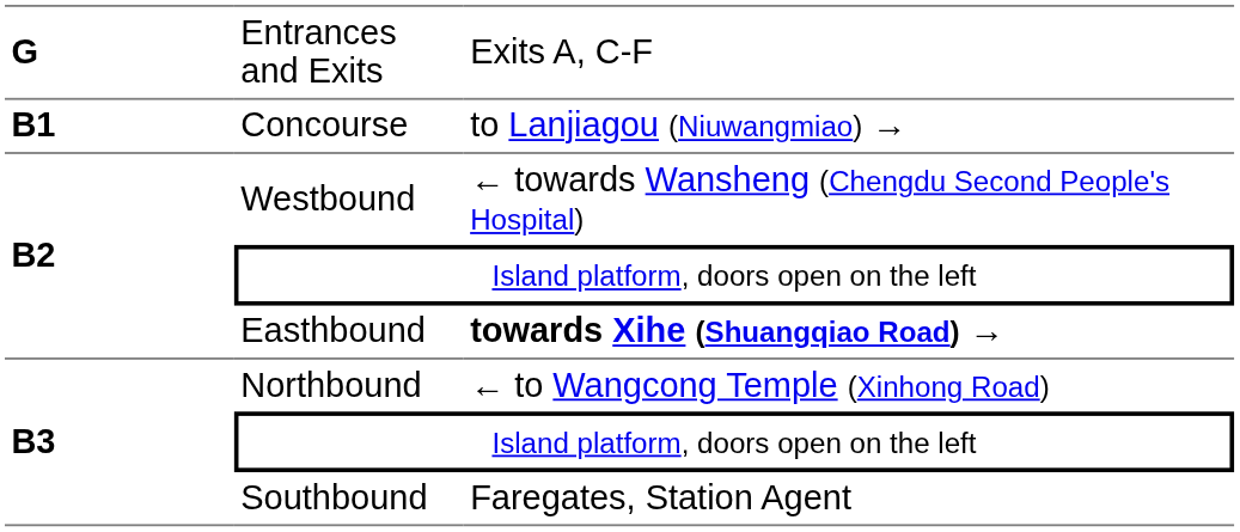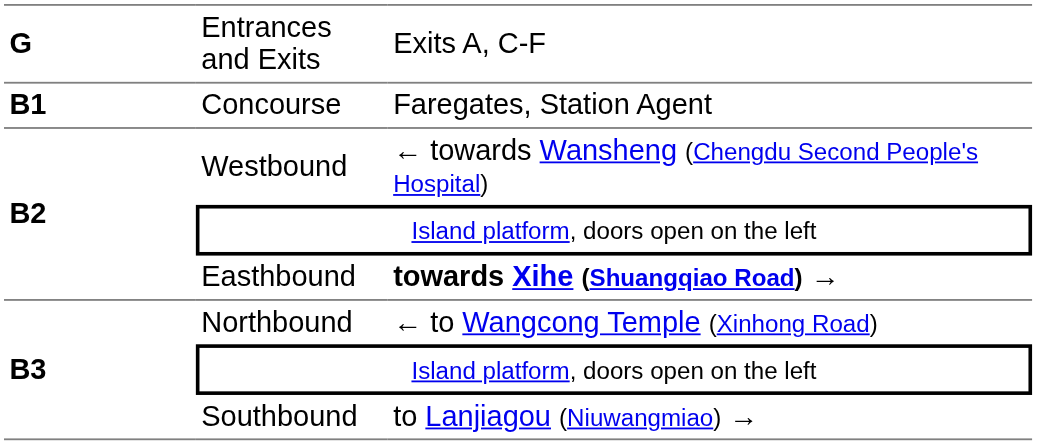 <table cellspacing=0 cellpadding=3>
 <tr>
 <td style="border-top:solid 1px gray;border-bottom:solid 1px gray;" width=100><strong>G</strong></td>
 <td style="border-top:solid 1px gray;border-bottom:solid 1px gray;" width=100>Entrances and Exits</td>
 <td style="border-top:solid 1px gray;border-bottom:solid 1px gray;" width=350>Exits A, C-F</td>
 </tr>
 <tr>
 <td style="border-bottom:solid 1px gray;"><strong>B1</strong></td>
 <td style="border-bottom:solid 1px gray;">Concourse</td>
-<td style="border-bottom:solid 1px gray;">  to <a href='#'>Lanjiagou</a> <small>(<a href='#'>Niuwangmiao</a>)</small> →</td>
+<td style="border-bottom:solid 1px gray;">Faregates, Station Agent</td>
 </tr>
 <tr>
 <td style="border-bottom:solid 1px gray;" rowspan=3><strong>B2</strong></td>
 <td>Westbound</td>
 <td>←  towards <a href='#'>Wansheng</a> <small>(<a href='#'>Chengdu Second People's Hospital</a>)</small></td>
 </tr>
 <tr>
 <td style="border-right:solid 2px black;border-left:solid 2px black;border-top:solid 2px black;border-bottom:solid 2px black;text-align:center;" colspan=2><small><a href='#'>Island platform</a>, doors open on the left</small></td>
 </tr>
 <tr>
 <td style="border-bottom:solid 1px gray;">Easthbound</td>
 <td style="border-bottom:solid 1px gray;"><strong>  towards <a href='#'>Xihe</a> <small>(<a href='#'>Shuangqiao Road</a>)</small> →</strong></td>
 </tr>
 <tr>
 <td style="border-bottom:solid 1px gray;" rowspan=3><strong>B3</strong></td>
 <td>Northbound</td>
 <td>←  to <a href='#'>Wangcong Temple</a> <small>(<a href='#'>Xinhong Road</a>)</small></td>
 </tr>
 <tr>
 <td style="border-right:solid 2px black;border-left:solid 2px black;border-top:solid 2px black;border-bottom:solid 2px black;text-align:center;" colspan=2><small><a href='#'>Island platform</a>, doors open on the left</small></td>
 </tr>
 <tr>
 <td style="border-bottom:solid 1px gray;">Southbound</td>
-<td style="border-bottom:solid 1px gray;">Faregates, Station Agent</td>
+<td style="border-bottom:solid 1px gray;">  to <a href='#'>Lanjiagou</a> <small>(<a href='#'>Niuwangmiao</a>)</small> →</td>
 </tr>
 </table>
